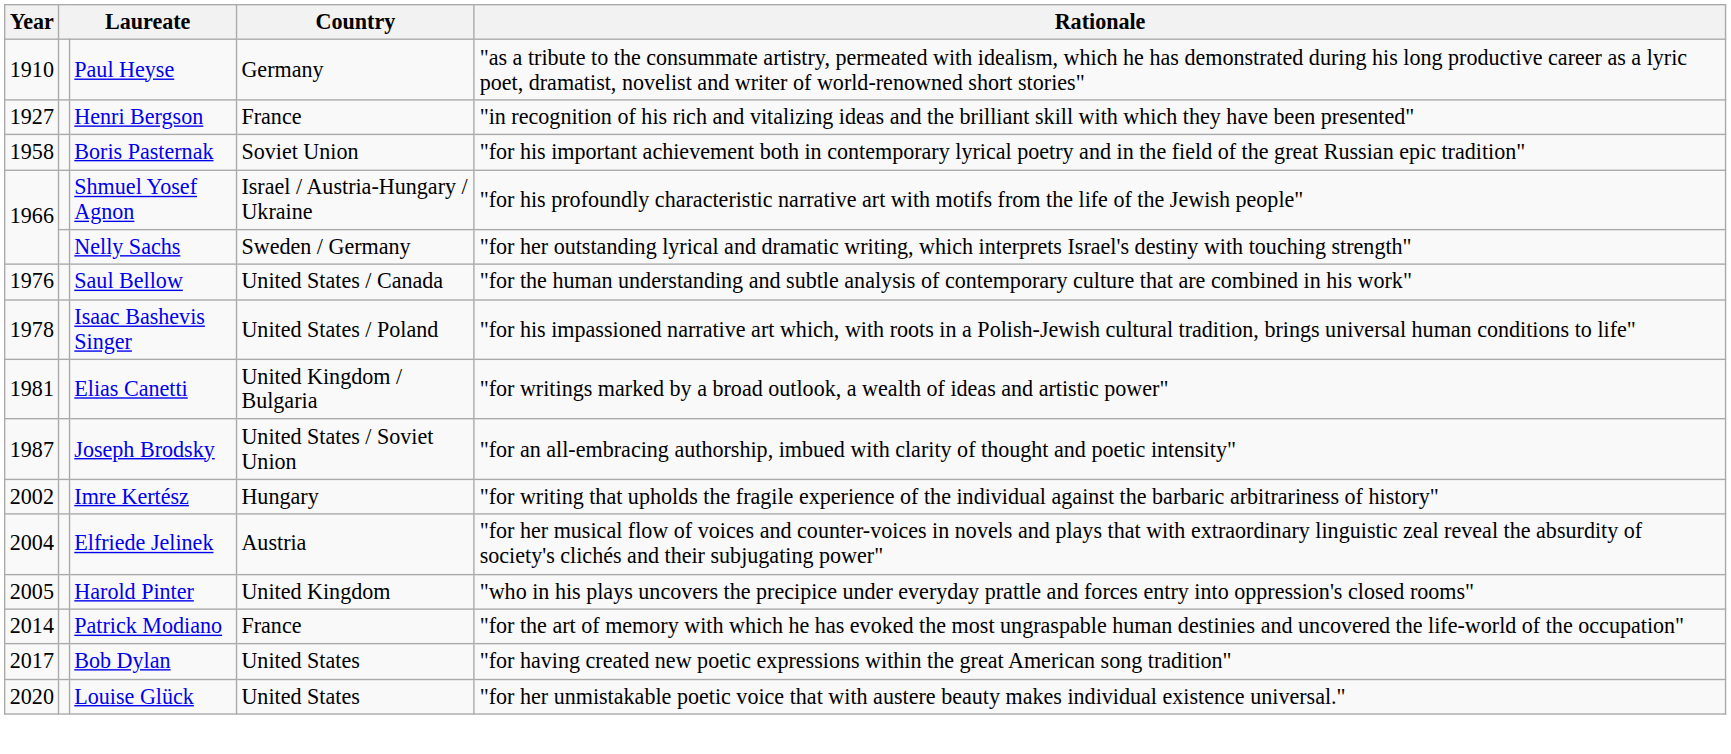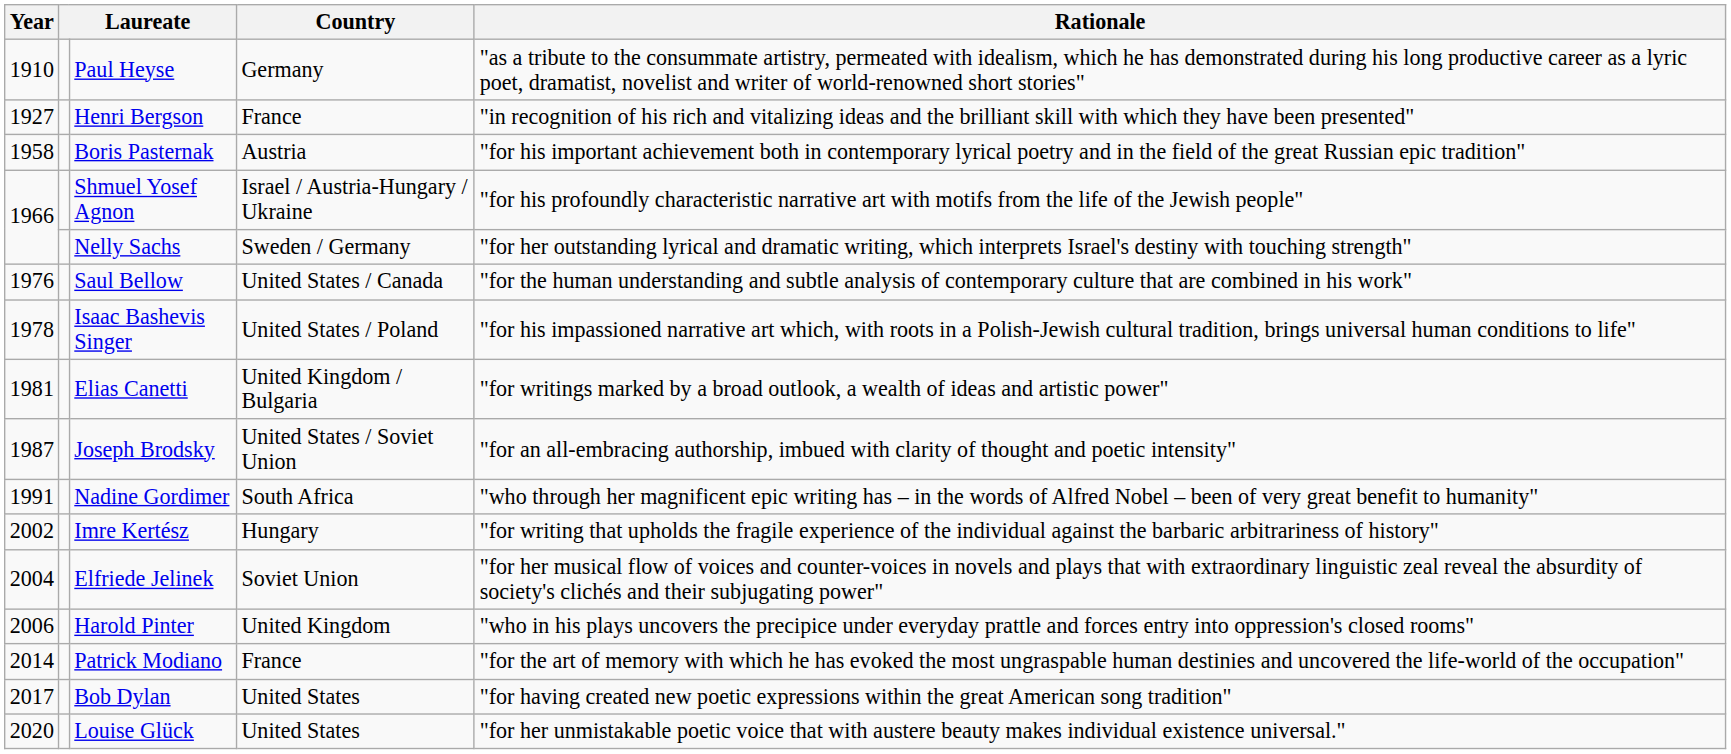 <table class="wikitable sortable">
 <tr>
 <th>Year</th>
 <th colspan=2>Laureate</th>
 <th>Country</th>
 <th>Rationale</th>
 </tr>
 <tr>
 <td>1910</td>
 <td></td>
 <td><a href='#'>Paul Heyse</a></td>
 <td>Germany</td>
 <td>"as a tribute to the consummate artistry, permeated with idealism, which he has demonstrated during his long productive career as a lyric poet, dramatist, novelist and writer of world-renowned short stories"</td>
 </tr>
 <tr>
 <td>1927</td>
 <td></td>
 <td><a href='#'>Henri Bergson</a></td>
 <td>France</td>
 <td>"in recognition of his rich and vitalizing ideas and the brilliant skill with which they have been presented"</td>
 </tr>
 <tr>
 <td>1958</td>
 <td></td>
 <td><a href='#'>Boris Pasternak</a></td>
-<td>Soviet Union</td>
+<td>Austria</td>
 <td>"for his important achievement both in contemporary lyrical poetry and in the field of the great Russian epic tradition"</td>
 </tr>
 <tr>
 <td rowspan="2">1966</td>
 <td></td>
 <td><a href='#'>Shmuel Yosef Agnon</a></td>
 <td>Israel / Austria-Hungary / Ukraine</td>
 <td>"for his profoundly characteristic narrative art with motifs from the life of the Jewish people"</td>
 </tr>
 <tr>
 <td></td>
 <td><a href='#'>Nelly Sachs</a></td>
 <td>Sweden / Germany</td>
 <td>"for her outstanding lyrical and dramatic writing, which interprets Israel's destiny with touching strength"</td>
 </tr>
 <tr>
 <td>1976</td>
 <td></td>
 <td><a href='#'>Saul Bellow</a></td>
 <td>United States / Canada</td>
 <td>"for the human understanding and subtle analysis of contemporary culture that are combined in his work"</td>
 </tr>
 <tr>
 <td>1978</td>
 <td></td>
 <td><a href='#'>Isaac Bashevis Singer</a></td>
 <td>United States / Poland</td>
 <td>"for his impassioned narrative art which, with roots in a Polish-Jewish cultural tradition, brings universal human conditions to life"</td>
 </tr>
 <tr>
 <td>1981</td>
 <td></td>
 <td><a href='#'>Elias Canetti</a></td>
 <td>United Kingdom / Bulgaria</td>
 <td>"for writings marked by a broad outlook, a wealth of ideas and artistic power"</td>
 </tr>
 <tr>
 <td>1987</td>
 <td></td>
 <td><a href='#'>Joseph Brodsky</a></td>
 <td>United States / Soviet Union</td>
 <td>"for an all-embracing authorship, imbued with clarity of thought and poetic intensity"</td>
 </tr>
 <tr>
+<td>1991</td>
+<td></td>
+<td><a href='#'>Nadine Gordimer</a></td>
+<td>South Africa</td>
+<td>"who through her magnificent epic writing has – in the words of Alfred Nobel – been of very great benefit to humanity"</td>
+</tr>
+<tr>
 <td>2002</td>
 <td></td>
 <td><a href='#'>Imre Kertész</a></td>
 <td>Hungary</td>
 <td>"for writing that upholds the fragile experience of the individual against the barbaric arbitrariness of history"</td>
 </tr>
 <tr>
 <td>2004</td>
 <td></td>
 <td><a href='#'>Elfriede Jelinek</a></td>
-<td>Austria</td>
+<td>Soviet Union</td>
 <td>"for her musical flow of voices and counter-voices in novels and plays that with extraordinary linguistic zeal reveal the absurdity of society's clichés and their subjugating power"</td>
 </tr>
 <tr>
-<td>2005</td>
+<td>2006</td>
 <td></td>
 <td><a href='#'>Harold Pinter</a></td>
 <td>United Kingdom</td>
 <td>"who in his plays uncovers the precipice under everyday prattle and forces entry into oppression's closed rooms"</td>
 </tr>
 <tr>
 <td>2014</td>
 <td></td>
 <td><a href='#'>Patrick Modiano</a><br></td>
 <td>France</td>
 <td>"for the art of memory with which he has evoked the most ungraspable human destinies and uncovered the life-world of the occupation"</td>
 </tr>
 <tr>
 <td>2017</td>
 <td></td>
 <td><a href='#'>Bob Dylan</a></td>
 <td>United States</td>
 <td>"for having created new poetic expressions within the great American song tradition"</td>
 </tr>
 <tr>
 <td>2020</td>
 <td></td>
 <td><a href='#'>Louise Glück</a></td>
 <td>United States</td>
 <td>"for her unmistakable poetic voice that with austere beauty makes individual existence universal."</td>
 </tr>
 </table>
